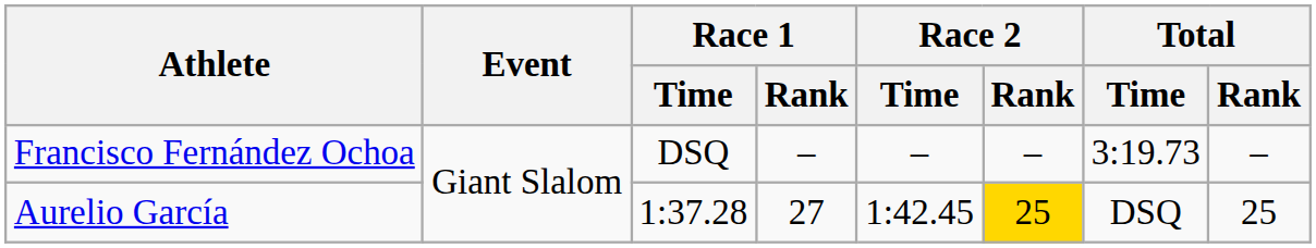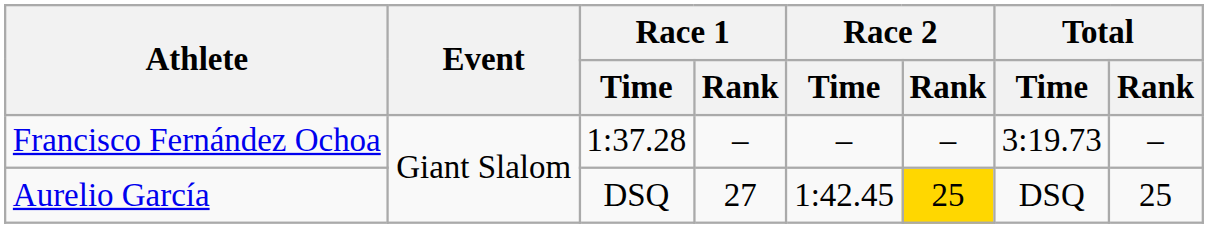 <table class="wikitable" style="font-size:90%">
 <tr>
 <th rowspan="2">Athlete</th>
 <th rowspan="2">Event</th>
 <th colspan="2">Race 1</th>
 <th colspan="2">Race 2</th>
 <th colspan="2">Total</th>
 </tr>
 <tr>
 <th>Time</th>
 <th>Rank</th>
 <th>Time</th>
 <th>Rank</th>
 <th>Time</th>
 <th>Rank</th>
 </tr>
 <tr>
 <td><a href='#'>Francisco Fernández Ochoa</a></td>
 <td rowspan="2">Giant Slalom</td>
-<td align="center">DSQ</td>
+<td align="center">1:37.28</td>
 <td align="center">–</td>
 <td align="center">–</td>
 <td align="center">–</td>
 <td align="center">3:19.73</td>
 <td align="center">–</td>
 </tr>
 <tr>
 <td><a href='#'>Aurelio García</a></td>
-<td align="center">1:37.28</td>
+<td align="center">DSQ</td>
 <td align="center">27</td>
 <td align="center">1:42.45</td>
 <td align="center" style="background: gold;">25</td>
 <td align="center">DSQ</td>
 <td align="center">25</td>
 </tr>
 </table>
